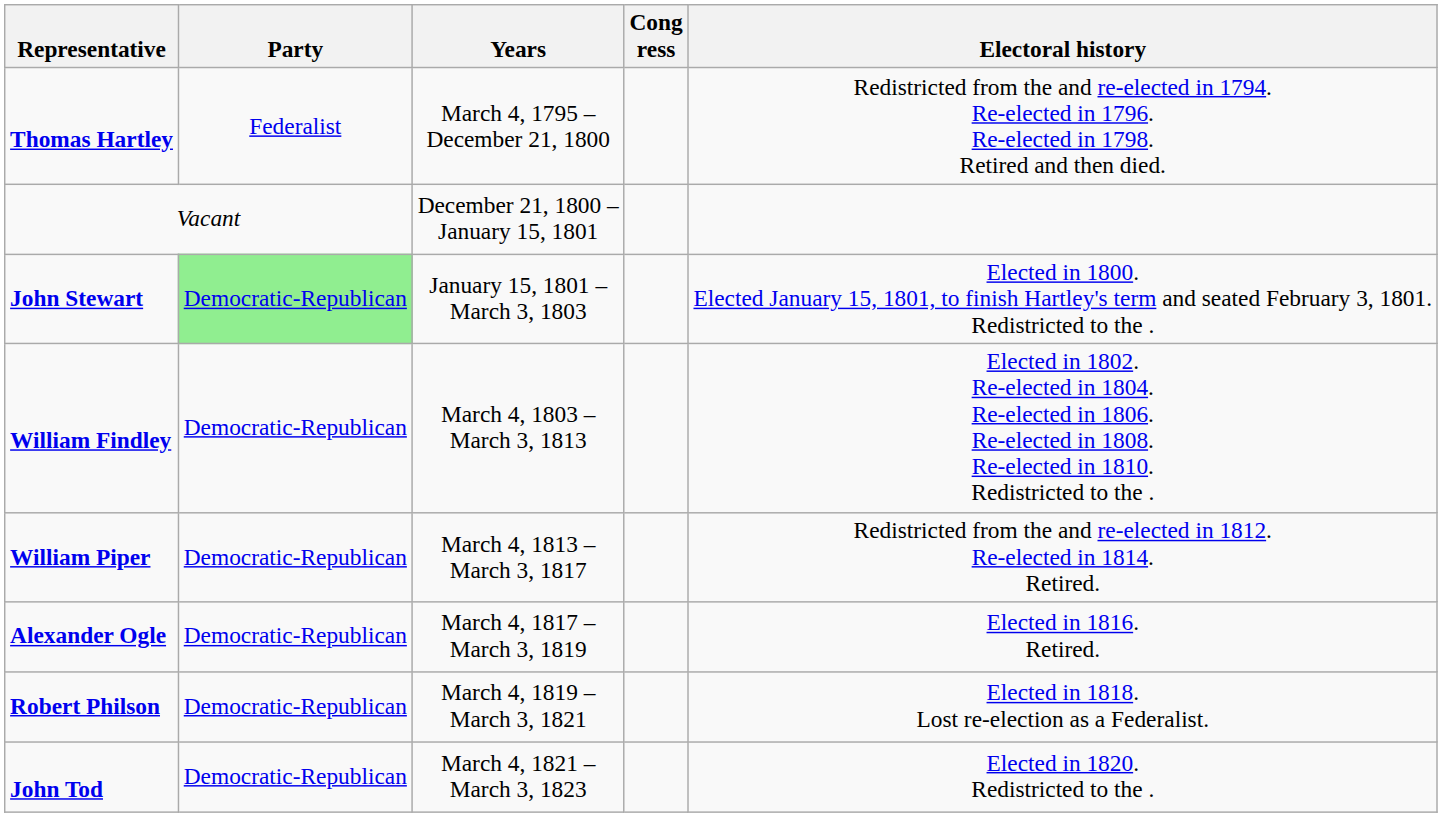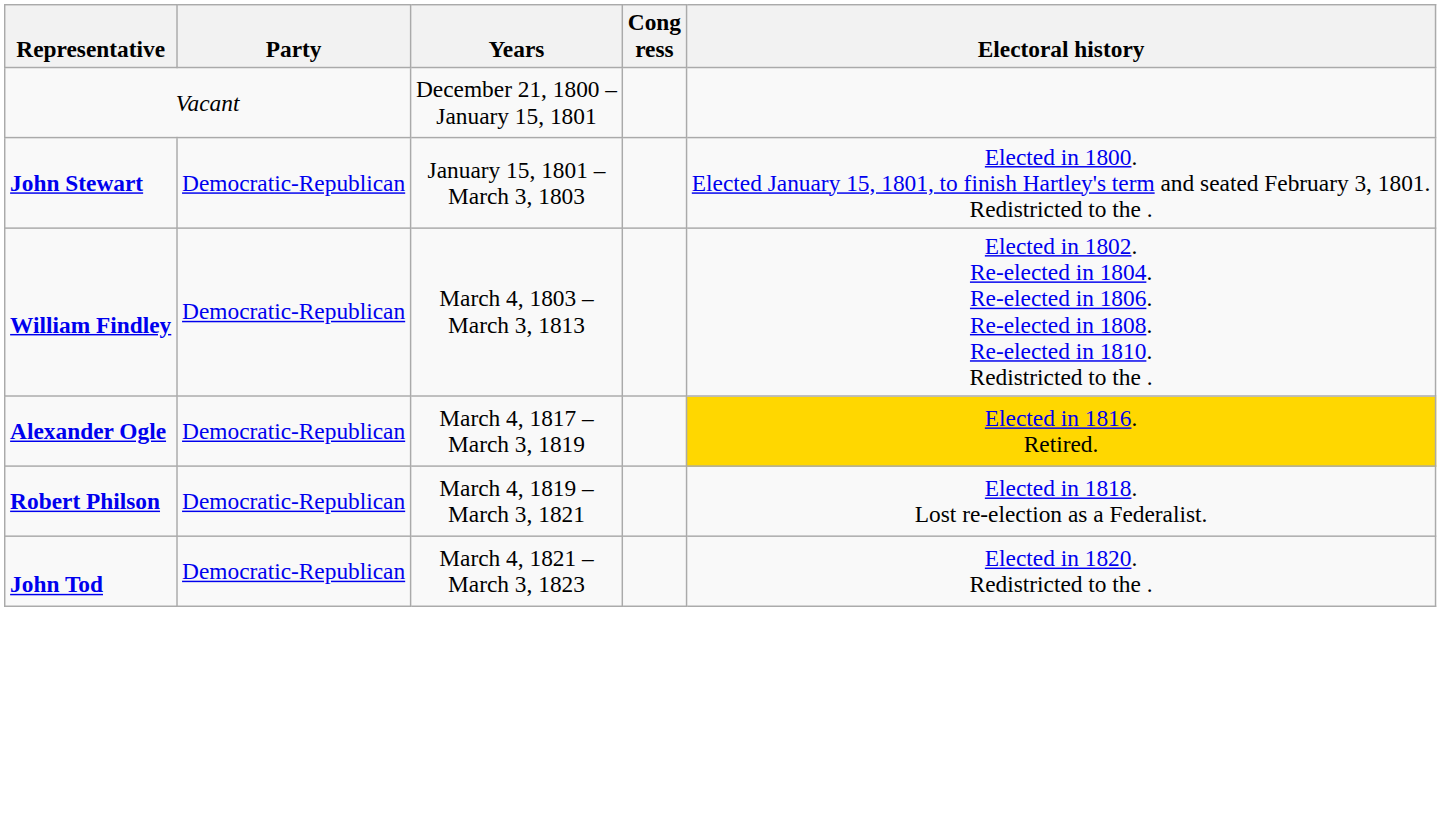 <table class=wikitable style="text-align:center">
 <tr valign=bottom>
 <th>Representative</th>
 <th>Party</th>
 <th>Years</th>
 <th>Cong<br>ress</th>
 <th>Electoral history</th>
 </tr>
 <tr style="height:3em">
-<td align=left><br><strong><a href='#'>Thomas Hartley</a></strong><br></td>
-<td><a href='#'>Federalist</a></td>
-<td nowrap>March 4, 1795 –<br>December 21, 1800</td>
-<td></td>
-<td>Redistricted from the  and <a href='#'>re-elected in 1794</a>.<br><a href='#'>Re-elected in 1796</a>.<br><a href='#'>Re-elected in 1798</a>.<br>Retired and then died.</td>
-</tr>
-<tr style="height:3em">
 <td colspan=2><em>Vacant</em></td>
 <td nowrap>December 21, 1800 –<br>January 15, 1801</td>
 <td></td>
 <td></td>
 </tr>
 <tr style="height:3em">
 <td align=left><strong><a href='#'>John Stewart</a></strong><br></td>
-<td style="background: lightgreen;"><a href='#'>Democratic-Republican</a></td>
+<td><a href='#'>Democratic-Republican</a></td>
 <td nowrap>January 15, 1801 –<br>March 3, 1803</td>
 <td></td>
 <td><a href='#'>Elected in 1800</a>.<br><a href='#'>Elected January 15, 1801, to finish Hartley's term</a> and seated February 3, 1801.<br>Redistricted to the .</td>
 </tr>
 <tr style="height:3em">
 <td align=left><br><strong><a href='#'>William Findley</a></strong><br></td>
 <td><a href='#'>Democratic-Republican</a></td>
 <td nowrap>March 4, 1803 –<br>March 3, 1813</td>
 <td></td>
 <td><a href='#'>Elected in 1802</a>.<br><a href='#'>Re-elected in 1804</a>.<br><a href='#'>Re-elected in 1806</a>.<br><a href='#'>Re-elected in 1808</a>.<br><a href='#'>Re-elected in 1810</a>.<br>Redistricted to the .</td>
 </tr>
 <tr style="height:3em">
-<td align=left><strong><a href='#'>William Piper</a></strong><br></td>
-<td><a href='#'>Democratic-Republican</a></td>
-<td nowrap>March 4, 1813 –<br>March 3, 1817</td>
-<td></td>
-<td>Redistricted from the  and <a href='#'>re-elected in 1812</a>.<br><a href='#'>Re-elected in 1814</a>.<br>Retired.</td>
-</tr>
-<tr style="height:3em">
 <td align=left><strong><a href='#'>Alexander Ogle</a></strong><br></td>
 <td><a href='#'>Democratic-Republican</a></td>
 <td nowrap>March 4, 1817 –<br>March 3, 1819</td>
 <td></td>
-<td><a href='#'>Elected in 1816</a>.<br>Retired.</td>
+<td style="background: gold;"><a href='#'>Elected in 1816</a>.<br>Retired.</td>
 </tr>
 <tr style="height:3em">
 <td align=left><strong><a href='#'>Robert Philson</a></strong><br></td>
 <td><a href='#'>Democratic-Republican</a></td>
 <td nowrap>March 4, 1819 –<br>March 3, 1821</td>
 <td></td>
 <td><a href='#'>Elected in 1818</a>.<br>Lost re-election as a Federalist.</td>
 </tr>
 <tr style="height:3em">
 <td align=left><br><strong><a href='#'>John Tod</a></strong><br></td>
 <td><a href='#'>Democratic-Republican</a></td>
 <td nowrap>March 4, 1821 –<br>March 3, 1823</td>
 <td></td>
 <td><a href='#'>Elected in 1820</a>.<br>Redistricted to the .</td>
 </tr>
 </table>
